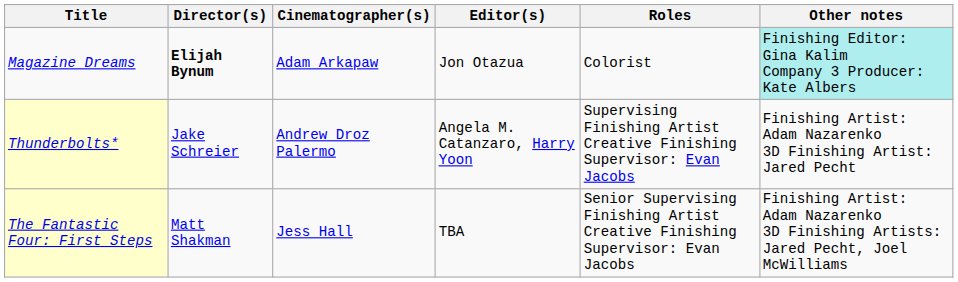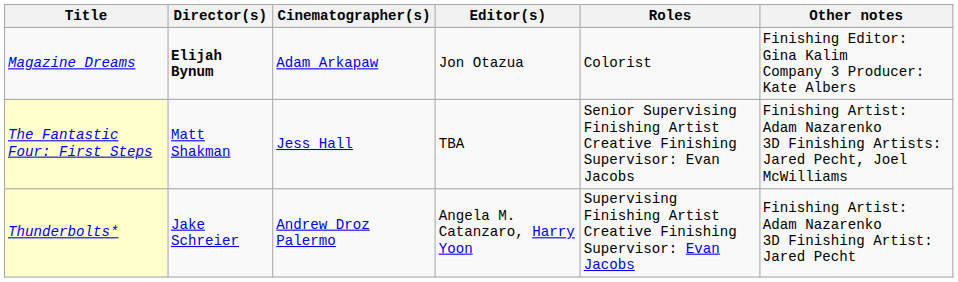 <table class="wikitable">
 <tr>
 <th>Title</th>
 <th>Director(s)</th>
 <th>Cinematographer(s)</th>
 <th>Editor(s)</th>
 <th>Roles</th>
 <th>Other notes</th>
 </tr>
 <tr>
 <td><em><a href='#'>Magazine Dreams</a></em></td>
 <td><strong>Elijah Bynum</strong></td>
 <td><a href='#'>Adam Arkapaw</a></td>
 <td>Jon Otazua</td>
 <td>Colorist</td>
-<td style="background: paleturquoise;">Finishing Editor: Gina Kalim<br>Company 3 Producer: Kate Albers</td>
+<td>Finishing Editor: Gina Kalim<br>Company 3 Producer: Kate Albers</td>
+</tr>
+<tr>
+<td style="background:#FFFFCC;"><em><a href='#'>The Fantastic Four: First Steps</a></em></td>
+<td><a href='#'>Matt Shakman</a></td>
+<td><a href='#'>Jess Hall</a></td>
+<td>TBA</td>
+<td>Senior Supervising Finishing Artist<br>Creative Finishing Supervisor: Evan Jacobs</td>
+<td>Finishing Artist: Adam Nazarenko<br>3D Finishing Artists: Jared Pecht, Joel McWilliams</td>
 </tr>
 <tr>
 <td style="background:#FFFFCC;"><em><a href='#'>Thunderbolts*</a></em></td>
 <td><a href='#'>Jake Schreier</a></td>
 <td><a href='#'>Andrew Droz Palermo</a></td>
 <td>Angela M. Catanzaro, <a href='#'>Harry Yoon</a></td>
 <td>Supervising Finishing Artist<br>Creative Finishing Supervisor: <a href='#'>Evan Jacobs</a></td>
 <td>Finishing Artist: Adam Nazarenko<br>3D Finishing Artist: Jared Pecht</td>
 </tr>
-<tr>
-<td style="background:#FFFFCC;"><em><a href='#'>The Fantastic Four: First Steps</a></em></td>
-<td><a href='#'>Matt Shakman</a></td>
-<td><a href='#'>Jess Hall</a></td>
-<td>TBA</td>
-<td>Senior Supervising Finishing Artist<br>Creative Finishing Supervisor: Evan Jacobs</td>
-<td>Finishing Artist: Adam Nazarenko<br>3D Finishing Artists: Jared Pecht, Joel McWilliams</td>
-</tr>
 </table>
